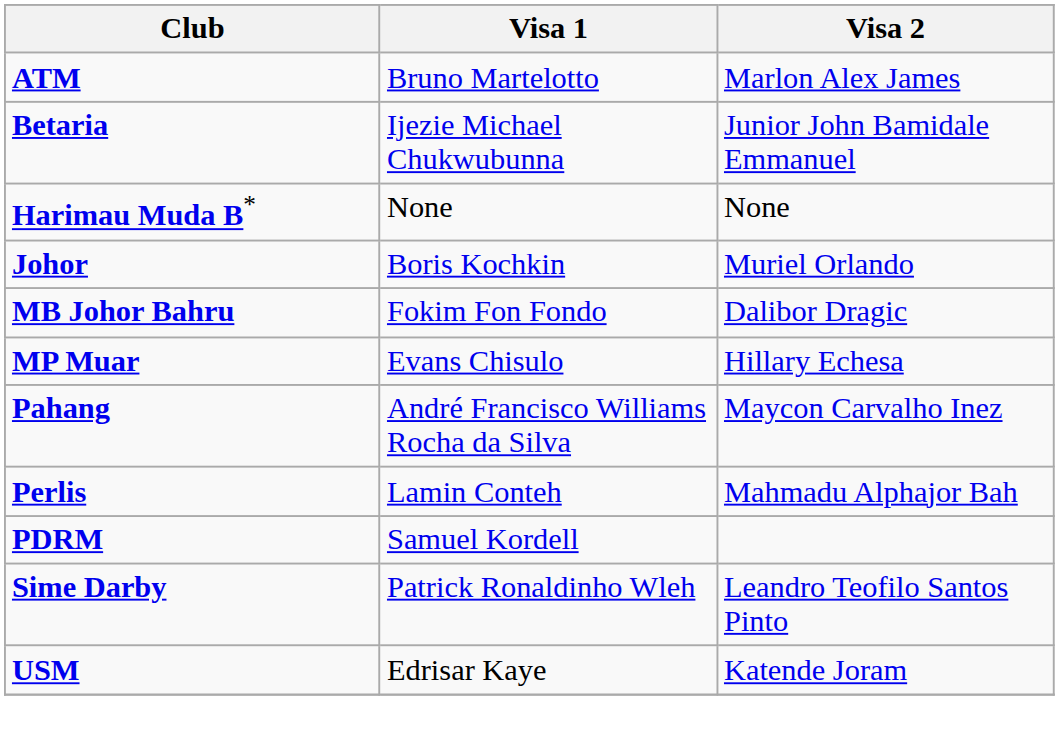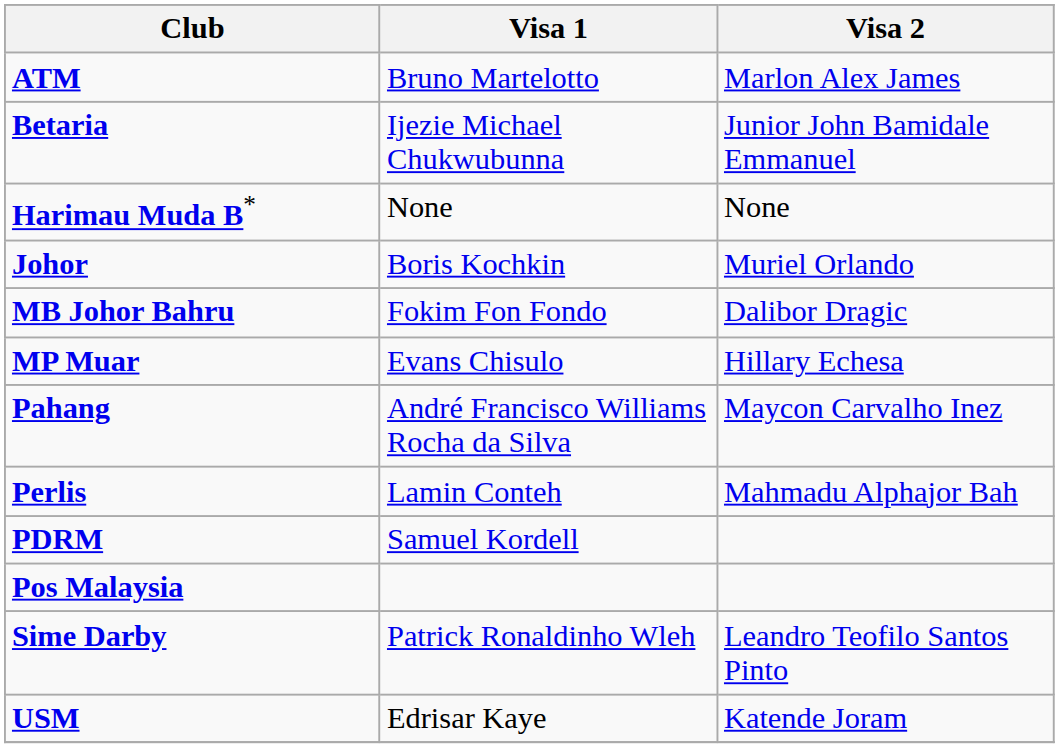 <table class="wikitable">
 <tr>
 <th style="width:190px;">Club</th>
 <th style="width:170px;">Visa 1</th>
 <th style="width:170px;">Visa 2</th>
 </tr>
 <tr style="vertical-align:top;">
 <td><strong><a href='#'>ATM</a></strong></td>
 <td> <a href='#'>Bruno Martelotto</a></td>
 <td> <a href='#'>Marlon Alex James</a></td>
 </tr>
 <tr style="vertical-align:top;">
 <td><strong><a href='#'>Betaria</a></strong></td>
 <td> <a href='#'>Ijezie Michael Chukwubunna</a></td>
 <td> <a href='#'>Junior John Bamidale Emmanuel</a></td>
 </tr>
 <tr style="vertical-align:top;">
 <td><strong><a href='#'>Harimau Muda B</a></strong><sup>*</sup></td>
 <td>None</td>
 <td>None</td>
 </tr>
 <tr style="vertical-align:top;">
 <td><strong><a href='#'>Johor</a></strong></td>
 <td> <a href='#'>Boris Kochkin</a></td>
 <td> <a href='#'>Muriel Orlando</a></td>
 </tr>
 <tr style="vertical-align:top;">
 <td><strong><a href='#'>MB Johor Bahru</a></strong></td>
 <td> <a href='#'>Fokim Fon Fondo</a></td>
 <td> <a href='#'>Dalibor Dragic</a></td>
 </tr>
 <tr style="vertical-align:top;">
 <td><strong><a href='#'>MP Muar</a></strong></td>
 <td> <a href='#'>Evans Chisulo</a></td>
 <td> <a href='#'>Hillary Echesa</a></td>
 </tr>
 <tr style="vertical-align:top;">
 <td><strong><a href='#'>Pahang</a></strong></td>
 <td> <a href='#'>André Francisco Williams Rocha da Silva</a></td>
 <td> <a href='#'>Maycon Carvalho Inez</a></td>
 </tr>
 <tr style="vertical-align:top;">
 <td><strong><a href='#'>Perlis</a></strong></td>
 <td> <a href='#'>Lamin Conteh</a></td>
 <td> <a href='#'>Mahmadu Alphajor Bah</a></td>
 </tr>
 <tr style="vertical-align:top;">
 <td><strong><a href='#'>PDRM</a></strong></td>
 <td> <a href='#'>Samuel Kordell</a></td>
 <td></td>
 </tr>
 <tr style="vertical-align:top;">
+<td><strong><a href='#'>Pos Malaysia</a></strong></td>
+<td></td>
+<td></td>
+</tr>
+<tr style="vertical-align:top;">
 <td><strong><a href='#'>Sime Darby</a></strong></td>
 <td> <a href='#'>Patrick Ronaldinho Wleh</a></td>
 <td> <a href='#'>Leandro Teofilo Santos Pinto</a></td>
 </tr>
 <tr style="vertical-align:top;">
 <td><strong><a href='#'>USM</a></strong></td>
 <td> Edrisar Kaye</td>
 <td> <a href='#'>Katende Joram</a></td>
 </tr>
 <tr>
 </tr>
 </table>
